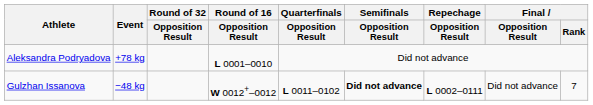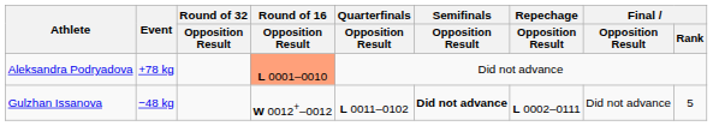 <table class="wikitable" style="font-size:90%;">
 <tr>
 <th rowspan="2">Athlete</th>
 <th rowspan="2">Event</th>
 <th>Round of 32</th>
 <th>Round of 16</th>
 <th>Quarterfinals</th>
 <th>Semifinals</th>
 <th>Repechage</th>
 <th colspan=2>Final / </th>
 </tr>
 <tr style="font-size:95%">
 <th>Opposition<br>Result</th>
 <th>Opposition<br>Result</th>
 <th>Opposition<br>Result</th>
 <th>Opposition<br>Result</th>
 <th>Opposition<br>Result</th>
 <th>Opposition<br>Result</th>
 <th>Rank</th>
 </tr>
 <tr align=center>
 <td align=left><a href='#'>Aleksandra Podryadova</a></td>
 <td align=left><a href='#'>+78 kg</a></td>
 <td></td>
-<td><br><strong>L</strong> 0001–0010</td>
+<td style="background: lightsalmon;"><br><strong>L</strong> 0001–0010</td>
 <td colspan=5>Did not advance</td>
 </tr>
 <tr align=center>
 <td align=left><a href='#'>Gulzhan Issanova</a></td>
 <td align=left><a href='#'>−48 kg</a></td>
 <td></td>
 <td><br><strong>W</strong> 0012<sup>+</sup>–0012</td>
 <td><br><strong>L</strong> 0011–0102</td>
 <td><strong>Did not advance</strong></td>
 <td><br><strong>L</strong> 0002–0111</td>
 <td>Did not advance</td>
-<td>7</td>
+<td>5</td>
 </tr>
 </table>
